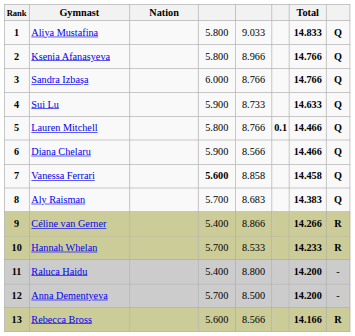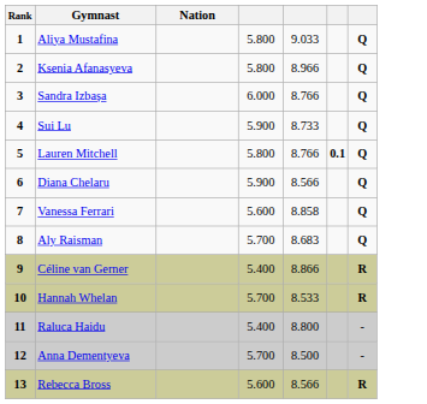 <table class="wikitable sortable" style="text-align:center; font-size:100%">
 <tr>
 <th scope="col"  style="width:15px;"><small>Rank</small></th>
 <th scope="col"  style="width:150px;">Gymnast</th>
 <th scope="col"  style="width:100px;">Nation</th>
 <th scope="col"  style="width:50px;"><small></small></th>
 <th scope="col"  style="width:50px;"><small></small></th>
 <th scope="col"  style="width:20px;"><small></small></th>
-<th scope="col"  style="width:50px;">Total</th>
 <th scope="col"  style="width:30px;"><small></small></th>
 </tr>
 <tr>
 <td scope=row style="text-align:center"><strong>1</strong></td>
 <td height="30" align=left><a href='#'>Aliya Mustafina</a></td>
 <td style="text-align:left;"><small></small></td>
 <td>5.800</td>
 <td>9.033</td>
 <td></td>
-<td><strong>14.833</strong></td>
 <td><strong>Q</strong></td>
 </tr>
 <tr>
 <td scope=row style="text-align:center"><strong>2</strong></td>
 <td height="30" align=left><a href='#'>Ksenia Afanasyeva</a></td>
 <td style="text-align:left;"><small></small></td>
 <td>5.800</td>
 <td>8.966</td>
 <td></td>
-<td><strong>14.766</strong></td>
 <td><strong>Q</strong></td>
 </tr>
 <tr>
 <td scope=row style="text-align:center"><strong>3</strong></td>
 <td height="30" align=left><a href='#'>Sandra Izbașa</a></td>
 <td style="text-align:left;"><small></small></td>
 <td>6.000</td>
 <td>8.766</td>
 <td></td>
-<td><strong>14.766</strong></td>
 <td><strong>Q</strong></td>
 </tr>
 <tr>
 <td scope=row style="text-align:center"><strong>4</strong></td>
 <td height="30" align=left><a href='#'>Sui Lu</a></td>
 <td style="text-align:left;"><small></small></td>
 <td>5.900</td>
 <td>8.733</td>
 <td></td>
-<td><strong>14.633</strong></td>
 <td><strong>Q</strong></td>
 </tr>
 <tr>
 <td scope=row style="text-align:center"><strong>5</strong></td>
 <td height="30" align=left><a href='#'>Lauren Mitchell</a></td>
 <td style="text-align:left;"><small></small></td>
 <td>5.800</td>
 <td>8.766</td>
 <td><strong>0.1</strong></td>
-<td><strong>14.466</strong></td>
 <td><strong>Q</strong></td>
 </tr>
 <tr>
 <td scope=row style="text-align:center"><strong>6</strong></td>
 <td height="30" align=left><a href='#'>Diana Chelaru</a></td>
 <td style="text-align:left;"><small></small></td>
 <td>5.900</td>
 <td>8.566</td>
 <td></td>
-<td><strong>14.466</strong></td>
 <td><strong>Q</strong></td>
 </tr>
 <tr>
 <td scope=row style="text-align:center"><strong>7</strong></td>
 <td height="30" align=left><a href='#'>Vanessa Ferrari</a></td>
 <td style="text-align:left;"><small></small></td>
-<td><strong>5.600</strong></td>
+<td>5.600</td>
 <td>8.858</td>
 <td></td>
-<td><strong>14.458</strong></td>
 <td><strong>Q</strong></td>
 </tr>
 <tr>
 <td scope=row style="text-align:center"><strong>8</strong></td>
 <td height="30" align=left><a href='#'>Aly Raisman</a></td>
 <td style="text-align:left;"><small></small></td>
 <td>5.700</td>
 <td>8.683</td>
 <td></td>
-<td><strong>14.383</strong></td>
 <td><strong>Q</strong></td>
 </tr>
 <tr style="background:#cccc99;">
 <td scope=row style="text-align:center"><strong>9</strong></td>
 <td height="30" align=left><a href='#'>Céline van Gerner</a></td>
 <td style="text-align:left;"><small></small></td>
 <td>5.400</td>
 <td>8.866</td>
 <td></td>
-<td><strong>14.266</strong></td>
 <td><strong>R</strong></td>
 </tr>
 <tr style="background:#cccc99;">
 <td scope=row style="text-align:center"><strong>10</strong></td>
 <td height="30" align=left><a href='#'>Hannah Whelan</a></td>
 <td style="text-align:left;"><small></small></td>
 <td>5.700</td>
 <td>8.533</td>
 <td></td>
-<td><strong>14.233</strong></td>
 <td><strong>R</strong></td>
 </tr>
 <tr style="background:#cccccc;">
 <td scope=row style="text-align:center"><strong>11</strong></td>
 <td height="30" align=left><a href='#'>Raluca Haidu</a></td>
 <td style="text-align:left;"><small></small></td>
 <td>5.400</td>
 <td>8.800</td>
 <td></td>
-<td><strong>14.200</strong></td>
 <td>-</td>
 </tr>
 <tr style="background:#cccccc;">
 <td scope=row style="text-align:center"><strong>12</strong></td>
 <td height="30" align=left><a href='#'>Anna Dementyeva</a></td>
 <td style="text-align:left;"><small></small></td>
 <td>5.700</td>
 <td>8.500</td>
 <td></td>
-<td><strong>14.200</strong></td>
 <td>-</td>
 </tr>
 <tr style="background:#cccc99;">
 <td scope=row style="text-align:center"><strong>13</strong></td>
 <td height="30" align=left><a href='#'>Rebecca Bross</a></td>
 <td style="text-align:left;"><small></small></td>
 <td>5.600</td>
 <td>8.566</td>
 <td></td>
-<td><strong>14.166</strong></td>
 <td><strong>R</strong></td>
 </tr>
 </table>
